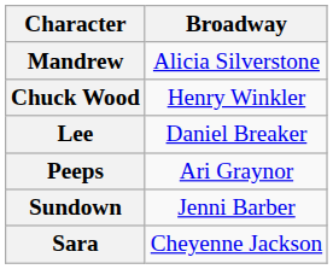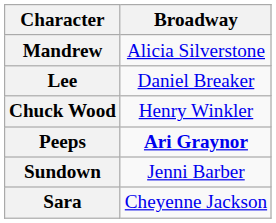 <table class="wikitable" style="text-align:center;">
 <tr>
 <th>Character</th>
 <th>Broadway</th>
 </tr>
 <tr>
 <th scope="row">Mandrew</th>
 <td><a href='#'>Alicia Silverstone</a></td>
 </tr>
 <tr>
+<th scope="row">Lee</th>
+<td><a href='#'>Daniel Breaker</a></td>
+</tr>
+<tr>
 <th scope="row">Chuck Wood</th>
 <td><a href='#'>Henry Winkler</a></td>
 </tr>
 <tr>
-<th scope="row">Lee</th>
-<td><a href='#'>Daniel Breaker</a></td>
-</tr>
-<tr>
 <th scope="row">Peeps</th>
-<td><a href='#'>Ari Graynor</a></td>
+<td><strong><a href='#'>Ari Graynor</a></strong></td>
 </tr>
 <tr>
 <th scope="row">Sundown</th>
 <td><a href='#'>Jenni Barber</a></td>
 </tr>
 <tr>
 <th scope="row">Sara</th>
 <td><a href='#'>Cheyenne Jackson</a></td>
 </tr>
 </table>
